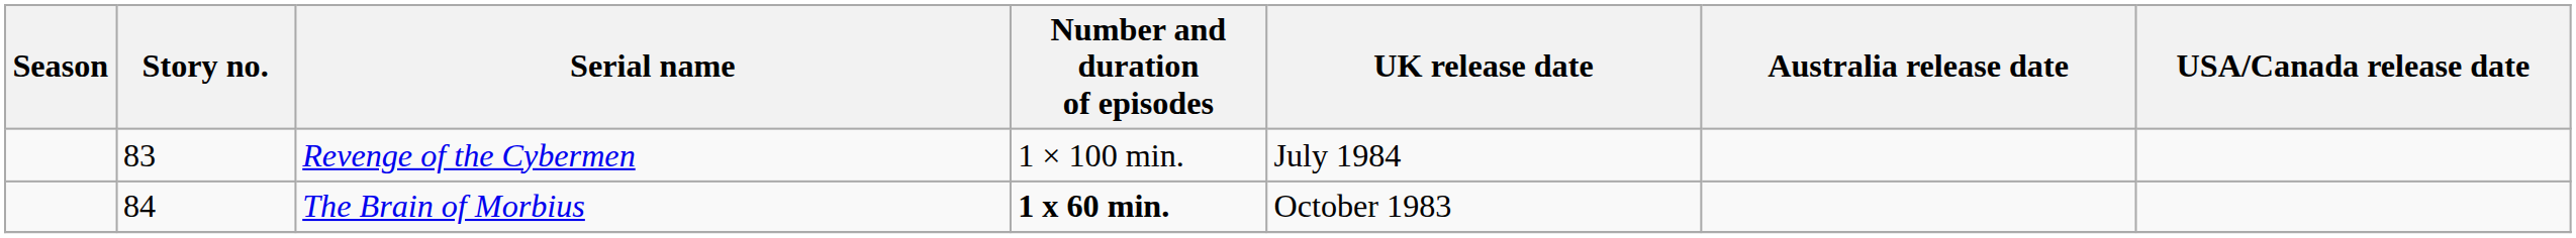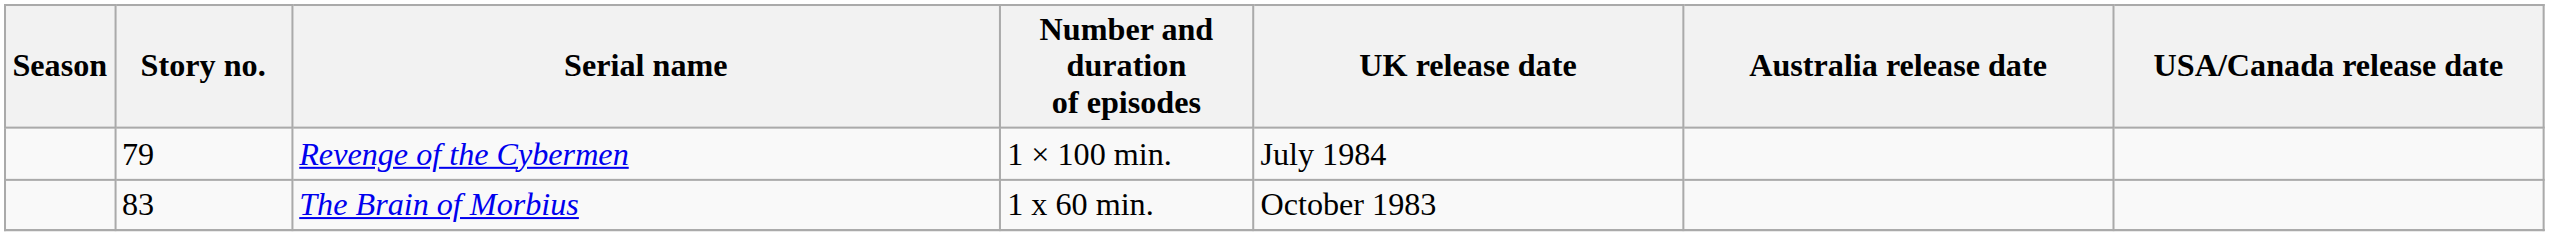 <table class="wikitable sortable" style="width:100%;">
 <tr>
 <th style="width:4%;">Season</th>
 <th style="width:7%;">Story no.</th>
 <th style="width:28%;">Serial name</th>
 <th style="width:10%;">Number and duration<br>of episodes</th>
 <th style="width:17%;">UK release date</th>
 <th style="width:17%;">Australia  release date</th>
 <th style="width:17%;">USA/Canada release date</th>
 </tr>
 <tr>
 <td></td>
-<td>83</td>
+<td>79</td>
 <td><em><a href='#'>Revenge of the Cybermen</a></em></td>
 <td>1 × 100 min.</td>
 <td data-sort-value="1984-07">July 1984 </td>
 <td></td>
 <td></td>
 </tr>
 <tr>
 <td></td>
-<td>84</td>
+<td>83</td>
 <td><em><a href='#'>The Brain of Morbius</a></em></td>
-<td><strong>1 x 60 min.</strong></td>
+<td>1 x 60 min.</td>
 <td data-sort-value="1983-10">October 1983 </td>
 <td></td>
 <td></td>
 </tr>
 <tr>
 </tr>
 </table>
